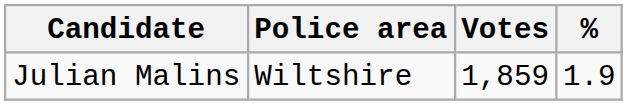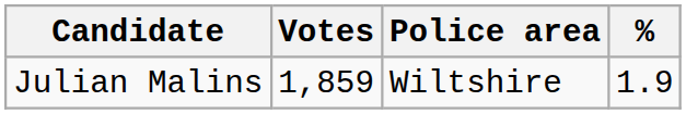 <table class="wikitable">
 <tr>
 <th>Candidate</th>
+<th>Votes</th>
 <th>Police area</th>
-<th>Votes</th>
 <th>%</th>
 </tr>
 <tr>
 <td>Julian Malins</td>
+<td>1,859</td>
 <td>Wiltshire</td>
-<td>1,859</td>
 <td>1.9</td>
 </tr>
 </table>
